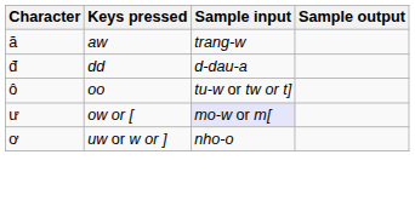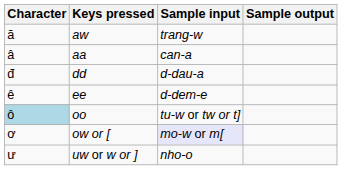 <table class="wikitable">
 <tr>
 <th>Character</th>
 <th>Keys pressed</th>
 <th>Sample input</th>
 <th>Sample output</th>
 </tr>
 <tr>
 <td>ă</td>
 <td><em>aw</em></td>
 <td><em>trang-w</em></td>
 <td><big></big></td>
 </tr>
 <tr>
+<td>â</td>
+<td><em>aa</em></td>
+<td><em>can-a</em></td>
+<td><big></big></td>
+</tr>
+<tr>
 <td>đ</td>
 <td><em>dd</em></td>
 <td><em>d-dau-a</em></td>
 <td><big></big></td>
 </tr>
 <tr>
-<td>ô</td>
+<td>ê</td>
+<td><em>ee</em></td>
+<td><em>d-dem-e</em></td>
+<td><big></big></td>
+</tr>
+<tr>
+<td style="background: lightblue;">ô</td>
 <td><em>oo</em></td>
 <td><em>tu-w</em> or <em>tw or t]</em></td>
 <td><big></big></td>
 </tr>
 <tr>
-<td>ư</td>
+<td>ơ</td>
 <td><em>ow or [</em></td>
 <td style="background: lavender;"><em>mo-w</em> or <em>m[</em></td>
 <td><big></big></td>
 </tr>
 <tr>
-<td>ơ</td>
+<td>ư</td>
 <td><em>uw</em> or <em>w or ]</em></td>
 <td><em>nho-o</em></td>
 <td><big></big></td>
 </tr>
 </table>
